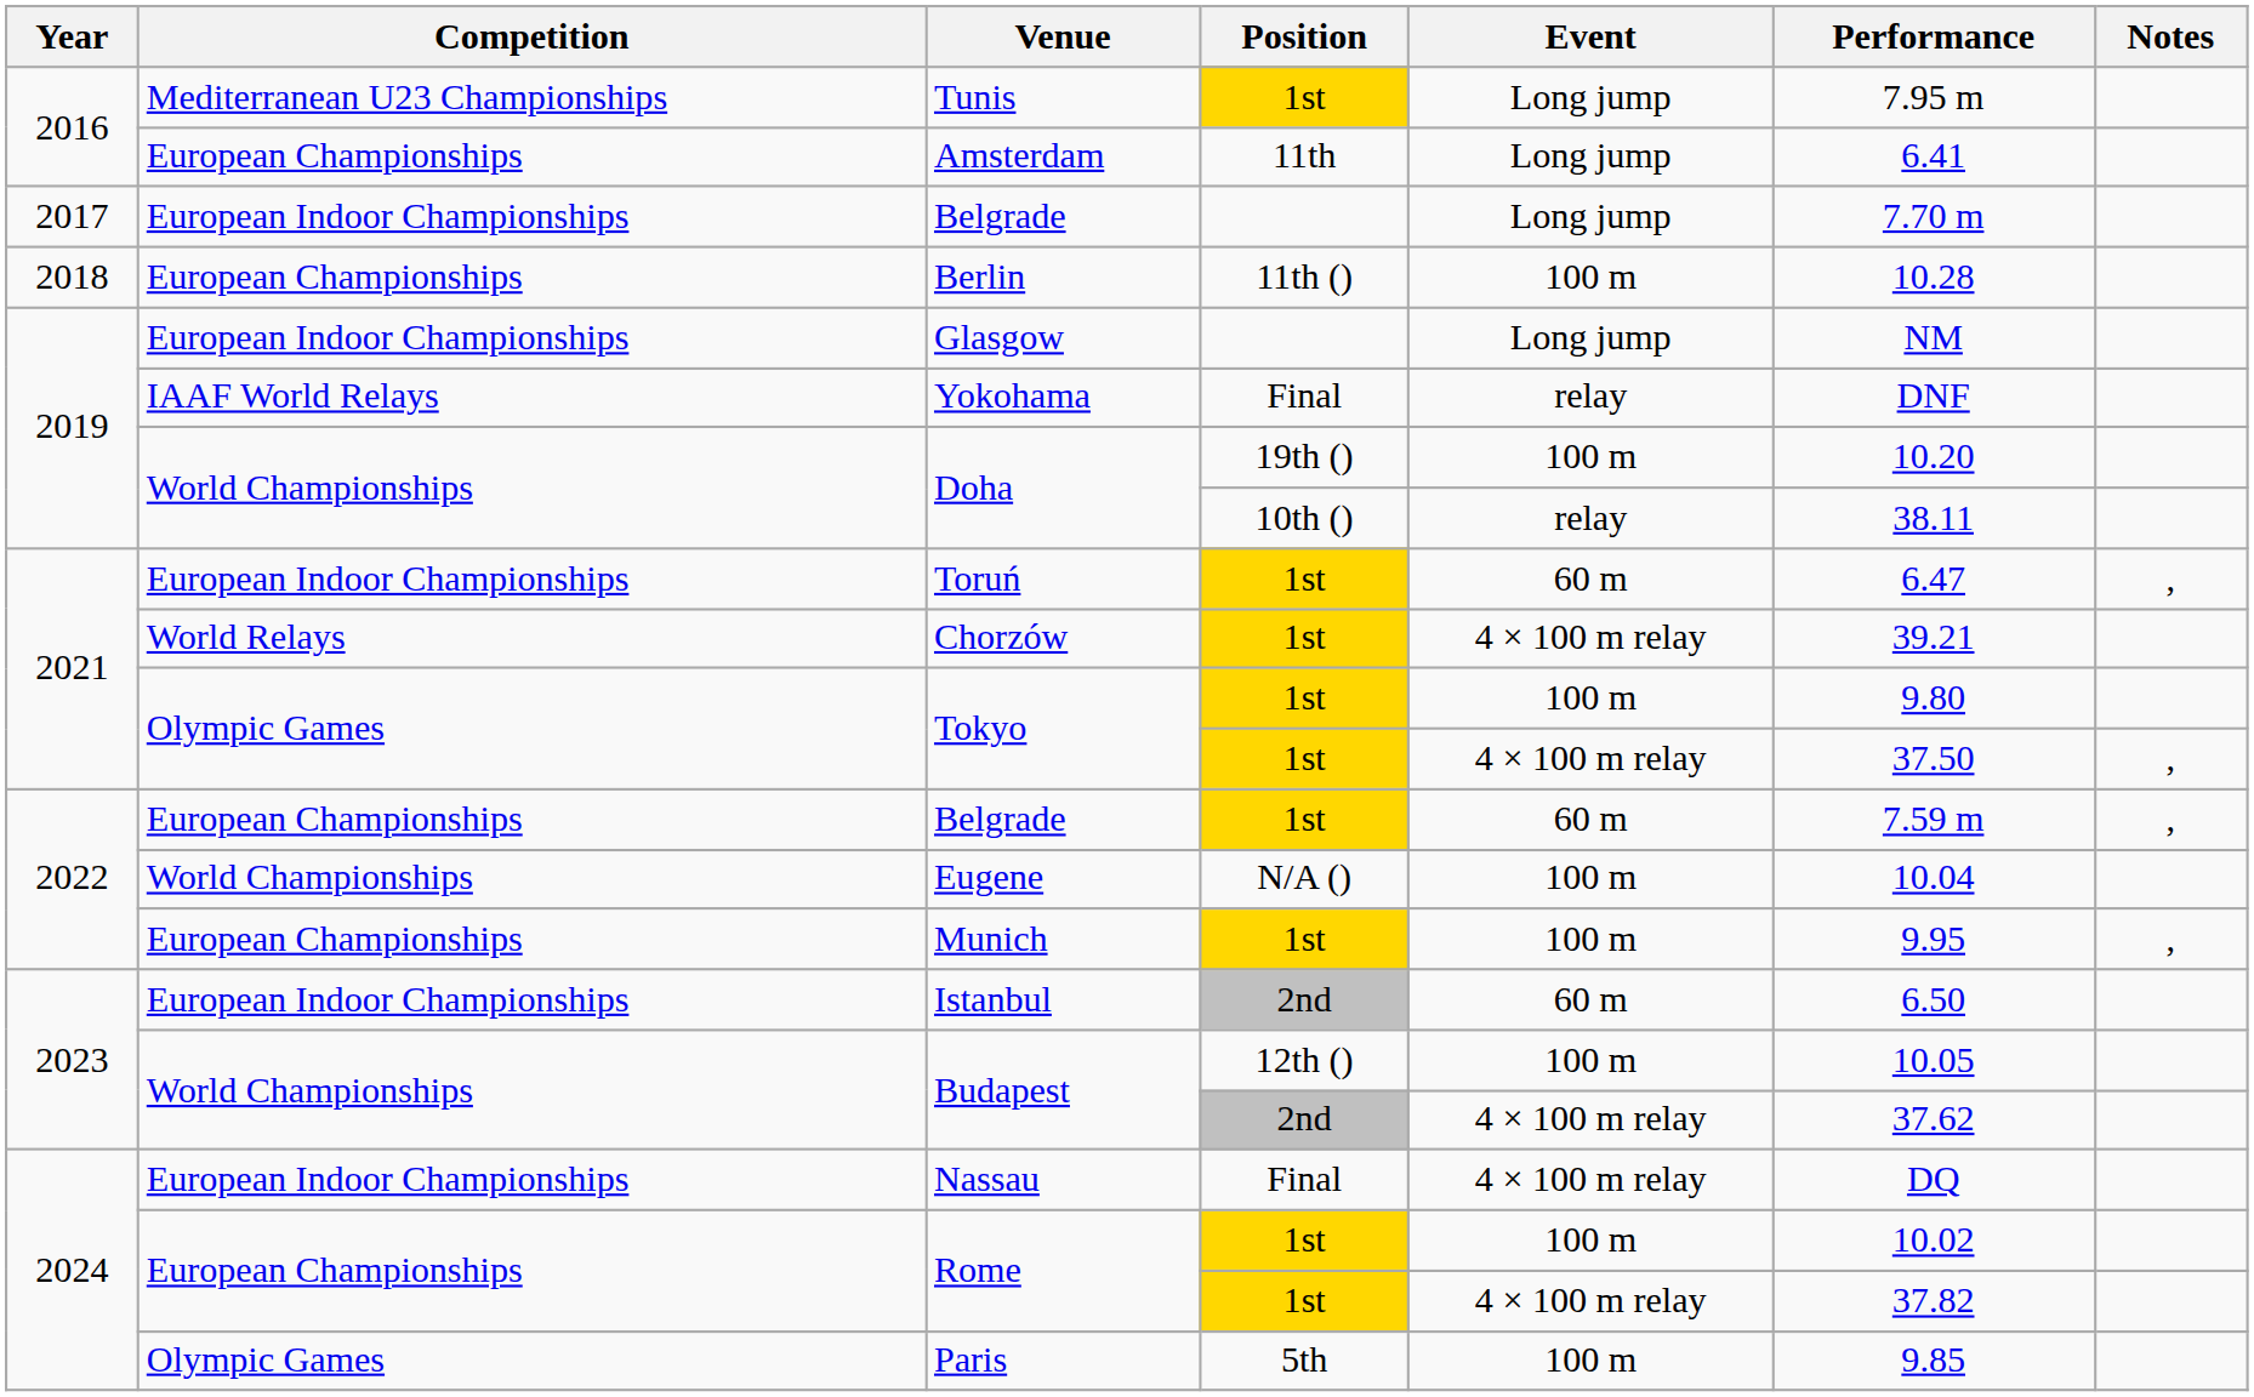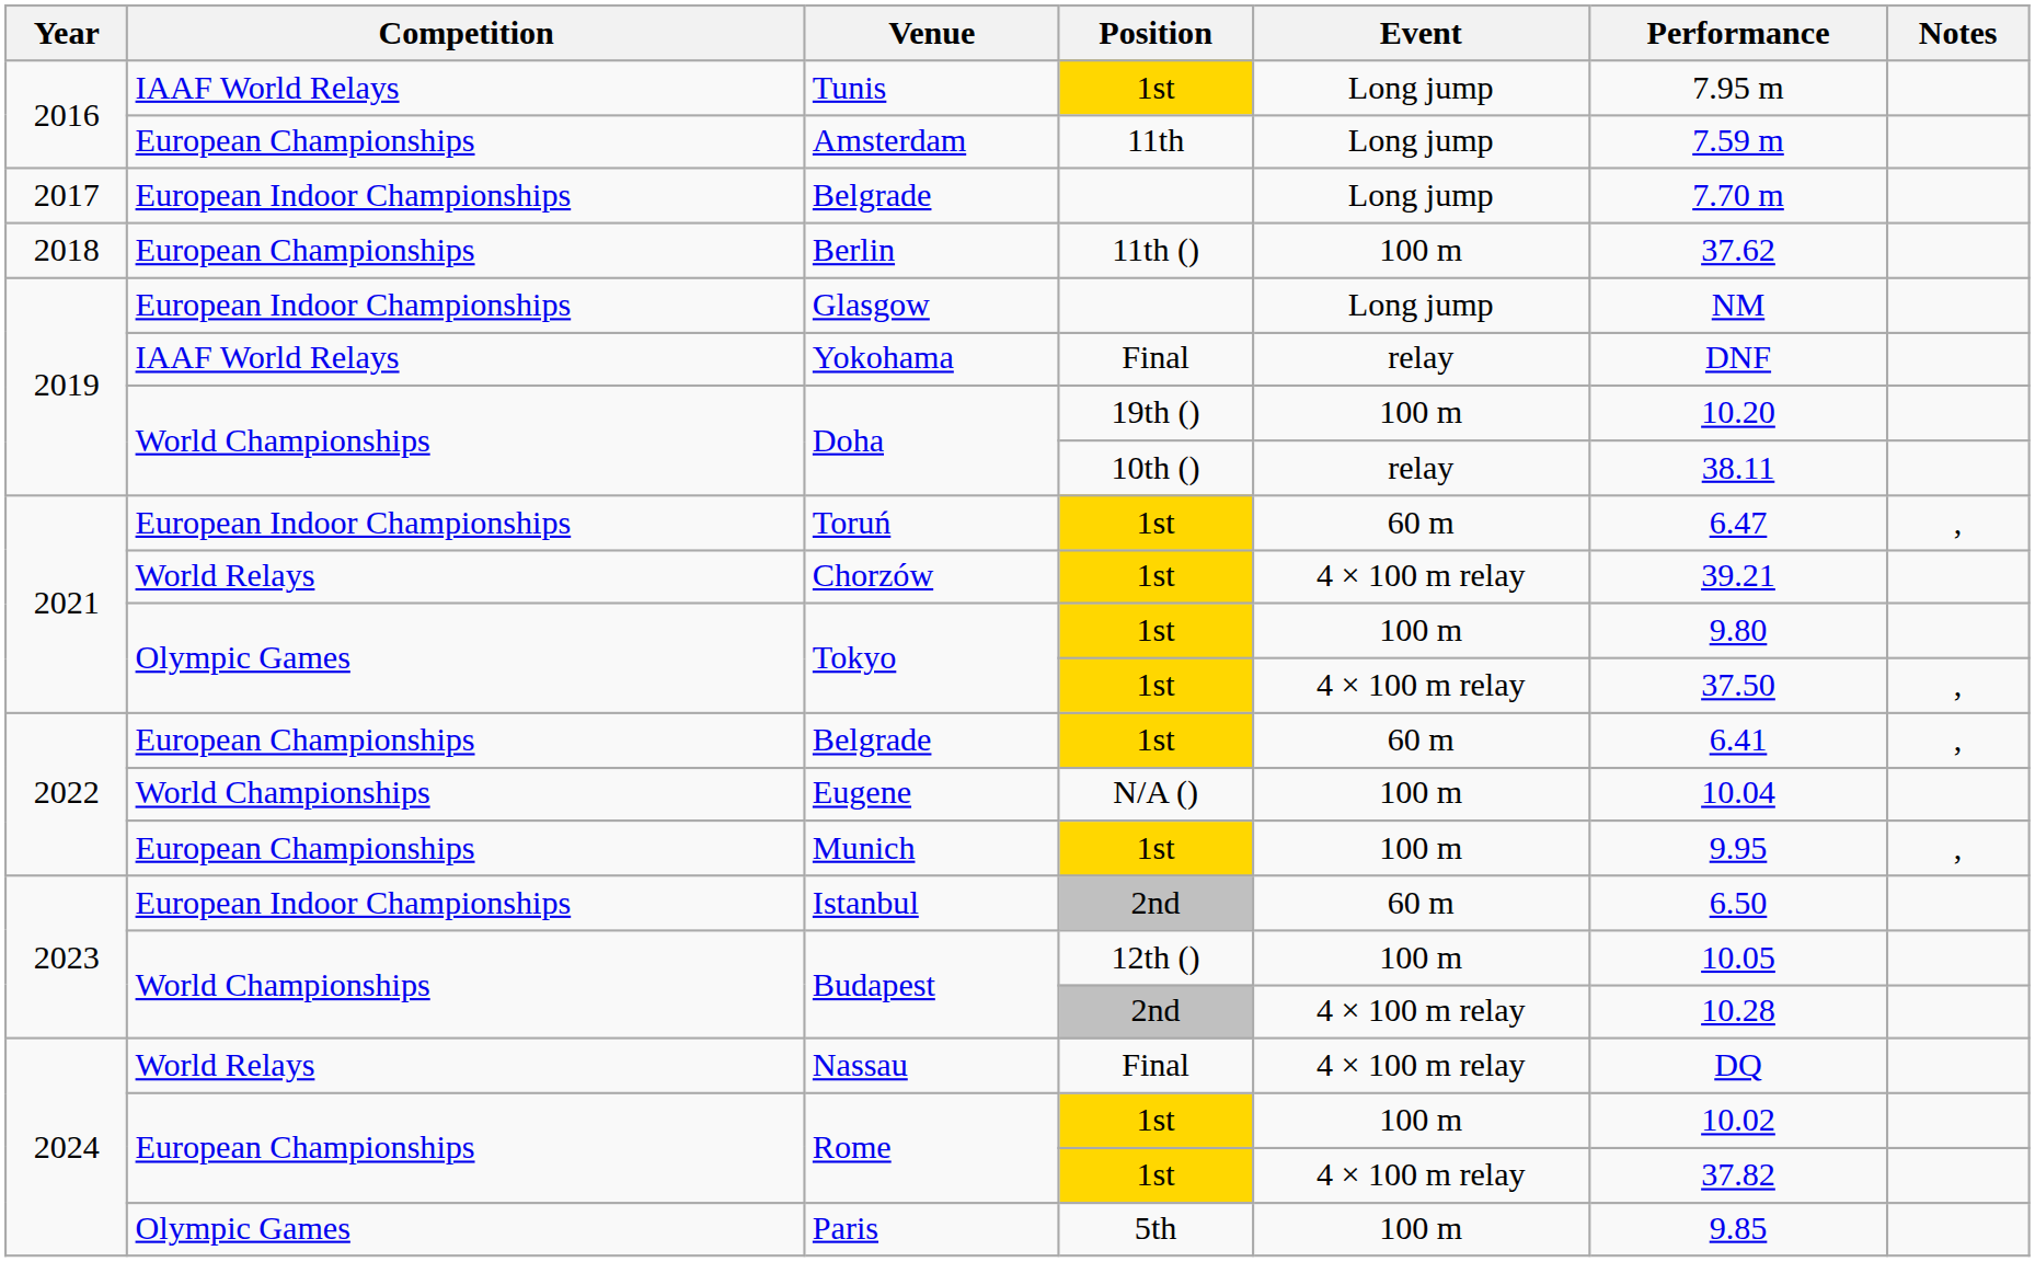 <table class="wikitable sortable" width=70% style="font-size:90%; text-align:center;">
 <tr>
 <th>Year</th>
 <th>Competition</th>
 <th>Venue</th>
 <th>Position</th>
 <th>Event</th>
 <th>Performance</th>
 <th>Notes</th>
 </tr>
 <tr>
 <td rowspan=2>2016</td>
-<td align=left><a href='#'>Mediterranean U23 Championships</a></td>
+<td align=left><a href='#'>IAAF World Relays</a></td>
 <td align=left> <a href='#'>Tunis</a></td>
 <td bgcolor=gold>1st</td>
 <td>Long jump</td>
 <td>7.95 m</td>
 <td></td>
 </tr>
 <tr>
 <td align=left><a href='#'>European Championships</a></td>
 <td align=left> <a href='#'>Amsterdam</a></td>
 <td>11th</td>
 <td>Long jump</td>
-<td><a href='#'>6.41</a></td>
+<td><a href='#'>7.59 m</a></td>
 <td></td>
 </tr>
 <tr>
 <td>2017</td>
 <td align=left><a href='#'>European Indoor Championships</a></td>
 <td align=left> <a href='#'>Belgrade</a></td>
 <td></td>
 <td>Long jump</td>
 <td><a href='#'>7.70 m</a></td>
 <td></td>
 </tr>
 <tr>
 <td>2018</td>
 <td align=left><a href='#'>European Championships</a></td>
 <td align=left> <a href='#'>Berlin</a></td>
 <td>11th ()</td>
 <td>100 m</td>
-<td><a href='#'>10.28</a></td>
+<td><a href='#'>37.62</a></td>
 <td></td>
 </tr>
 <tr>
 <td rowspan=4>2019</td>
 <td align=left><a href='#'>European Indoor Championships</a></td>
 <td align=left> <a href='#'>Glasgow</a></td>
 <td></td>
 <td>Long jump</td>
 <td><a href='#'>NM</a></td>
 <td></td>
 </tr>
 <tr>
 <td align=left><a href='#'>IAAF World Relays</a></td>
 <td align=left> <a href='#'>Yokohama</a></td>
 <td>Final</td>
 <td> relay</td>
 <td><a href='#'>DNF</a></td>
 <td></td>
 </tr>
 <tr>
 <td align=left rowspan=2><a href='#'>World Championships</a></td>
 <td align=left rowspan=2> <a href='#'>Doha</a></td>
 <td>19th ()</td>
 <td>100 m</td>
 <td><a href='#'>10.20</a></td>
 <td></td>
 </tr>
 <tr>
 <td>10th ()</td>
 <td> relay</td>
 <td><a href='#'>38.11</a></td>
 <td></td>
 </tr>
 <tr>
 <td rowspan=4>2021</td>
 <td align=left><a href='#'>European Indoor Championships</a></td>
 <td align=left> <a href='#'>Toruń</a></td>
 <td bgcolor=gold>1st</td>
 <td>60 m</td>
 <td><a href='#'>6.47</a></td>
 <td>, </td>
 </tr>
 <tr>
 <td align=left><a href='#'>World Relays</a></td>
 <td align=left> <a href='#'>Chorzów</a></td>
 <td bgcolor=gold>1st</td>
 <td>4 × 100 m relay</td>
 <td><a href='#'>39.21</a></td>
 <td></td>
 </tr>
 <tr>
 <td align=left rowspan=2><a href='#'>Olympic Games</a></td>
 <td align=left rowspan=2> <a href='#'>Tokyo</a></td>
 <td bgcolor=gold>1st</td>
 <td>100 m</td>
 <td><a href='#'>9.80</a></td>
 <td></td>
 </tr>
 <tr>
 <td bgcolor=gold>1st</td>
 <td>4 × 100 m relay</td>
 <td><a href='#'>37.50</a></td>
 <td>, </td>
 </tr>
 <tr>
 <td rowspan=3>2022</td>
 <td align=left><a href='#'>European Championships</a></td>
 <td align=left> <a href='#'>Belgrade</a></td>
 <td bgcolor=gold>1st</td>
 <td>60 m</td>
-<td><a href='#'>7.59 m</a></td>
+<td><a href='#'>6.41</a></td>
 <td>, </td>
 </tr>
 <tr>
 <td align=left><a href='#'>World Championships</a></td>
 <td align=left> <a href='#'>Eugene</a></td>
 <td>N/A ()</td>
 <td>100 m</td>
 <td><a href='#'>10.04</a></td>
 <td></td>
 </tr>
 <tr>
 <td align=left><a href='#'>European Championships</a></td>
 <td align=left> <a href='#'>Munich</a></td>
 <td bgcolor=gold>1st</td>
 <td>100 m</td>
 <td><a href='#'>9.95</a></td>
 <td>, </td>
 </tr>
 <tr>
 <td rowspan=3>2023</td>
 <td align=left><a href='#'>European Indoor Championships</a></td>
 <td align=left> <a href='#'>Istanbul</a></td>
 <td bgcolor=silver>2nd</td>
 <td>60 m</td>
 <td><a href='#'>6.50</a></td>
 <td></td>
 </tr>
 <tr>
 <td rowspan=2 align=left><a href='#'>World Championships</a></td>
 <td rowspan=2 align=left> <a href='#'>Budapest</a></td>
 <td>12th ()</td>
 <td>100 m</td>
 <td><a href='#'>10.05</a></td>
 <td></td>
 </tr>
 <tr>
 <td bgcolor=silver>2nd</td>
 <td>4 × 100 m relay</td>
-<td><a href='#'>37.62</a></td>
+<td><a href='#'>10.28</a></td>
 <td> </td>
 </tr>
 <tr>
 <td rowspan=4>2024</td>
-<td align=left><a href='#'>European Indoor Championships</a></td>
+<td align=left><a href='#'>World Relays</a></td>
 <td align=left> <a href='#'>Nassau</a></td>
 <td>Final</td>
 <td>4 × 100 m relay</td>
 <td><a href='#'>DQ</a></td>
 <td></td>
 </tr>
 <tr>
 <td align=left rowspan=2><a href='#'>European Championships</a></td>
 <td align=left rowspan=2> <a href='#'>Rome</a></td>
 <td bgcolor=gold>1st</td>
 <td>100 m</td>
 <td><a href='#'>10.02</a></td>
 <td></td>
 </tr>
 <tr>
 <td bgcolor=gold>1st</td>
 <td>4 × 100 m relay</td>
 <td><a href='#'>37.82</a></td>
 <td></td>
 </tr>
 <tr>
 <td align=left><a href='#'>Olympic Games</a></td>
 <td align=left> <a href='#'>Paris</a></td>
 <td>5th</td>
 <td>100 m</td>
 <td><a href='#'>9.85</a></td>
 <td></td>
 </tr>
 </table>
